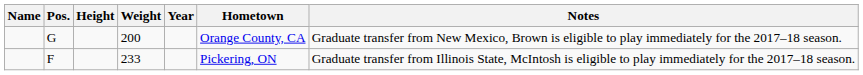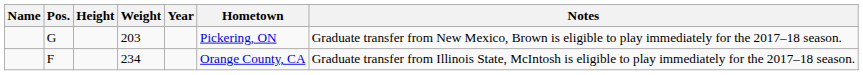 <table class="wikitable sortable" style="font-size:90%;" border="1">
 <tr>
 <th>Name</th>
 <th>Pos.</th>
 <th>Height</th>
 <th>Weight</th>
 <th>Year</th>
 <th>Hometown</th>
 <th ! class="unsortable">Notes</th>
 </tr>
 <tr>
 <td></td>
 <td>G</td>
 <td></td>
-<td>200</td>
+<td>203</td>
 <td></td>
-<td><a href='#'>Orange County, CA</a></td>
+<td><a href='#'>Pickering, ON</a></td>
 <td>Graduate transfer from New Mexico, Brown is eligible to play immediately for the 2017–18 season.</td>
 </tr>
 <tr>
 <td></td>
 <td>F</td>
 <td></td>
-<td>233</td>
+<td>234</td>
 <td></td>
-<td><a href='#'>Pickering, ON</a></td>
+<td><a href='#'>Orange County, CA</a></td>
 <td>Graduate transfer from Illinois State, McIntosh is eligible to play immediately for the 2017–18 season.</td>
 </tr>
 </table>
